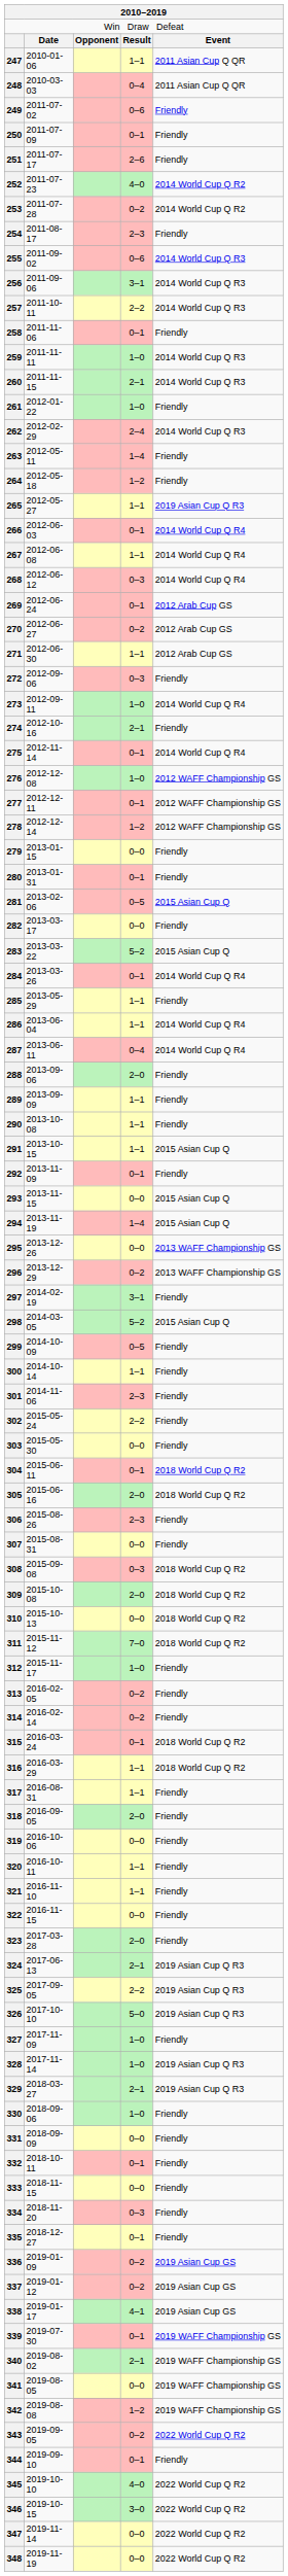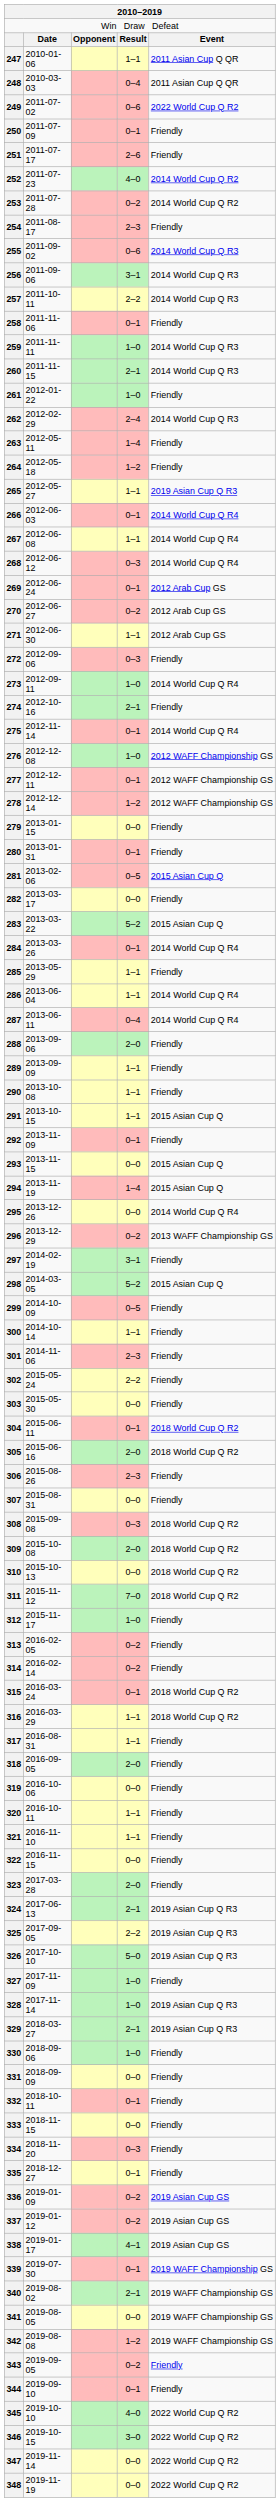 <table class="wikitable collapsible" style="font-size: 90%;">
 <tr>
 <th colspan="5" width="400">2010–2019</th>
 </tr>
 <tr>
 <td align="center" colspan="5"> Win   Draw   Defeat</td>
 </tr>
 <tr>
 <th></th>
 <th width=70>Date</th>
 <th>Opponent</th>
 <th>Result</th>
 <th>Event</th>
 </tr>
 <tr>
 <th>247</th>
 <td>2010-01-06</td>
 <td bgcolor="#ffffbb"></td>
 <td bgcolor="#ffffbb" align="center">1–1</td>
 <td> <a href='#'>2011 Asian Cup</a> Q QR</td>
 </tr>
 <tr>
 <th>248</th>
 <td>2010-03-03</td>
 <td bgcolor="#ffbbbb"></td>
 <td bgcolor="#ffbbbb" align="center">0–4</td>
 <td> 2011 Asian Cup Q QR</td>
 </tr>
 <tr>
 <th>249</th>
 <td>2011-07-02</td>
 <td bgcolor="#ffbbbb"></td>
 <td bgcolor="#ffbbbb" align="center">0–6</td>
-<td><a href='#'>Friendly</a></td>
+<td> <a href='#'>2022 World Cup Q R2</a></td>
 </tr>
 <tr>
 <th>250</th>
 <td>2011-07-09</td>
 <td bgcolor="#ffbbbb"></td>
 <td bgcolor="#ffbbbb" align="center">0–1</td>
 <td>Friendly</td>
 </tr>
 <tr>
 <th>251</th>
 <td>2011-07-17</td>
 <td bgcolor="#ffbbbb"></td>
 <td bgcolor="#ffbbbb" align="center">2–6</td>
 <td>Friendly</td>
 </tr>
 <tr>
 <th>252</th>
 <td>2011-07-23</td>
 <td bgcolor="#bbf3bb"></td>
 <td bgcolor="#bbf3bb" align="center">4–0</td>
 <td> <a href='#'>2014 World Cup Q R2</a></td>
 </tr>
 <tr>
 <th>253</th>
 <td>2011-07-28</td>
 <td bgcolor="#ffbbbb"></td>
 <td bgcolor="#ffbbbb" align="center">0–2</td>
 <td> 2014 World Cup Q R2</td>
 </tr>
 <tr>
 <th>254</th>
 <td>2011-08-17</td>
 <td bgcolor="#ffbbbb"></td>
 <td bgcolor="#ffbbbb" align="center">2–3</td>
 <td>Friendly</td>
 </tr>
 <tr>
 <th>255</th>
 <td>2011-09-02</td>
 <td bgcolor="#ffbbbb"></td>
 <td bgcolor="#ffbbbb" align="center">0–6</td>
 <td> <a href='#'>2014 World Cup Q R3</a></td>
 </tr>
 <tr>
 <th>256</th>
 <td>2011-09-06</td>
 <td bgcolor="#bbf3bb"></td>
 <td bgcolor="#bbf3bb" align="center">3–1</td>
 <td> 2014 World Cup Q R3</td>
 </tr>
 <tr>
 <th>257</th>
 <td>2011-10-11</td>
 <td bgcolor="#ffffbb"></td>
 <td bgcolor="#ffffbb" align="center">2–2</td>
 <td> 2014 World Cup Q R3</td>
 </tr>
 <tr>
 <th>258</th>
 <td>2011-11-06</td>
 <td bgcolor="#ffbbbb"></td>
 <td bgcolor="#ffbbbb" align="center">0–1</td>
 <td>Friendly</td>
 </tr>
 <tr>
 <th>259</th>
 <td>2011-11-11</td>
 <td bgcolor="#bbf3bb"></td>
 <td bgcolor="#bbf3bb" align="center">1–0</td>
 <td> 2014 World Cup Q R3</td>
 </tr>
 <tr>
 <th>260</th>
 <td>2011-11-15</td>
 <td bgcolor="#bbf3bb"></td>
 <td bgcolor="#bbf3bb" align="center">2–1</td>
 <td> 2014 World Cup Q R3</td>
 </tr>
 <tr>
 <th>261</th>
 <td>2012-01-22</td>
 <td bgcolor="#bbf3bb"></td>
 <td bgcolor="#bbf3bb" align="center">1–0</td>
 <td>Friendly</td>
 </tr>
 <tr>
 <th>262</th>
 <td>2012-02-29</td>
 <td bgcolor="#ffbbbb"></td>
 <td bgcolor="#ffbbbb" align="center">2–4</td>
 <td> 2014 World Cup Q R3</td>
 </tr>
 <tr>
 <th>263</th>
 <td>2012-05-11</td>
 <td bgcolor="#ffbbbb"></td>
 <td bgcolor="#ffbbbb" align="center">1–4</td>
 <td>Friendly</td>
 </tr>
 <tr>
 <th>264</th>
 <td>2012-05-18</td>
 <td bgcolor="#ffbbbb"></td>
 <td bgcolor="#ffbbbb" align="center">1–2</td>
 <td>Friendly</td>
 </tr>
 <tr>
 <th>265</th>
 <td>2012-05-27</td>
 <td bgcolor="#ffffbb"></td>
 <td bgcolor="#ffffbb" align="center">1–1</td>
 <td> <a href='#'>2019 Asian Cup Q R3</a></td>
 </tr>
 <tr>
 <th>266</th>
 <td>2012-06-03</td>
 <td bgcolor="#ffbbbb"></td>
 <td bgcolor="#ffbbbb" align="center">0–1</td>
 <td> <a href='#'>2014 World Cup Q R4</a></td>
 </tr>
 <tr>
 <th>267</th>
 <td>2012-06-08</td>
 <td bgcolor="#ffffbb"></td>
 <td bgcolor="#ffffbb" align="center">1–1</td>
 <td> 2014 World Cup Q R4</td>
 </tr>
 <tr>
 <th>268</th>
 <td>2012-06-12</td>
 <td bgcolor="#ffbbbb"></td>
 <td bgcolor="#ffbbbb" align="center">0–3</td>
 <td> 2014 World Cup Q R4</td>
 </tr>
 <tr>
 <th>269</th>
 <td>2012-06-24</td>
 <td bgcolor="#ffbbbb"></td>
 <td bgcolor="#ffbbbb" align="center">0–1</td>
 <td> <a href='#'>2012 Arab Cup</a> GS</td>
 </tr>
 <tr>
 <th>270</th>
 <td>2012-06-27</td>
 <td bgcolor="#ffbbbb"></td>
 <td bgcolor="#ffbbbb" align="center">0–2</td>
 <td> 2012 Arab Cup GS</td>
 </tr>
 <tr>
 <th>271</th>
 <td>2012-06-30</td>
 <td bgcolor="#ffffbb"></td>
 <td bgcolor="#ffffbb" align="center">1–1</td>
 <td> 2012 Arab Cup GS</td>
 </tr>
 <tr>
 <th>272</th>
 <td>2012-09-06</td>
 <td bgcolor="#ffbbbb"></td>
 <td bgcolor="#ffbbbb" align="center">0–3</td>
 <td>Friendly</td>
 </tr>
 <tr>
 <th>273</th>
 <td>2012-09-11</td>
 <td bgcolor="#bbf3bb"></td>
 <td bgcolor="#bbf3bb" align="center">1–0</td>
 <td> 2014 World Cup Q R4</td>
 </tr>
 <tr>
 <th>274</th>
 <td>2012-10-16</td>
 <td bgcolor="#bbf3bb"></td>
 <td bgcolor="#bbf3bb" align="center">2–1</td>
 <td>Friendly</td>
 </tr>
 <tr>
 <th>275</th>
 <td>2012-11-14</td>
 <td bgcolor="#ffbbbb"></td>
 <td bgcolor="#ffbbbb" align="center">0–1</td>
 <td> 2014 World Cup Q R4</td>
 </tr>
 <tr>
 <th>276</th>
 <td>2012-12-08</td>
 <td bgcolor="#bbf3bb"></td>
 <td bgcolor="#bbf3bb" align="center">1–0</td>
 <td> <a href='#'>2012 WAFF Championship</a> GS</td>
 </tr>
 <tr>
 <th>277</th>
 <td>2012-12-11</td>
 <td bgcolor="#ffbbbb"></td>
 <td bgcolor="#ffbbbb" align="center">0–1</td>
 <td> 2012 WAFF Championship GS</td>
 </tr>
 <tr>
 <th>278</th>
 <td>2012-12-14</td>
 <td bgcolor="#ffbbbb"></td>
 <td bgcolor="#ffbbbb" align="center">1–2</td>
 <td> 2012 WAFF Championship GS</td>
 </tr>
 <tr>
 <th>279</th>
 <td>2013-01-15</td>
 <td bgcolor="#ffffbb"></td>
 <td bgcolor="#ffffbb" align="center">0–0</td>
 <td>Friendly</td>
 </tr>
 <tr>
 <th>280</th>
 <td>2013-01-31</td>
 <td bgcolor="#ffbbbb"></td>
 <td bgcolor="#ffbbbb" align="center">0–1</td>
 <td>Friendly</td>
 </tr>
 <tr>
 <th>281</th>
 <td>2013-02-06</td>
 <td bgcolor="#ffbbbb"></td>
 <td bgcolor="#ffbbbb" align="center">0–5</td>
 <td> <a href='#'>2015 Asian Cup Q</a></td>
 </tr>
 <tr>
 <th>282</th>
 <td>2013-03-17</td>
 <td bgcolor="#ffffbb"></td>
 <td bgcolor="#ffffbb" align="center">0–0</td>
 <td>Friendly</td>
 </tr>
 <tr>
 <th>283</th>
 <td>2013-03-22</td>
 <td bgcolor="#bbf3bb"></td>
 <td bgcolor="#bbf3bb" align="center">5–2</td>
 <td> 2015 Asian Cup Q</td>
 </tr>
 <tr>
 <th>284</th>
 <td>2013-03-26</td>
 <td bgcolor="#ffbbbb"></td>
 <td bgcolor="#ffbbbb" align="center">0–1</td>
 <td> 2014 World Cup Q R4</td>
 </tr>
 <tr>
 <th>285</th>
 <td>2013-05-29</td>
 <td bgcolor="#ffffbb"></td>
 <td bgcolor="#ffffbb" align="center">1–1</td>
 <td>Friendly</td>
 </tr>
 <tr>
 <th>286</th>
 <td>2013-06-04</td>
 <td bgcolor="#ffffbb"></td>
 <td bgcolor="#ffffbb" align="center">1–1</td>
 <td> 2014 World Cup Q R4</td>
 </tr>
 <tr>
 <th>287</th>
 <td>2013-06-11</td>
 <td bgcolor="#ffbbbb"></td>
 <td bgcolor="#ffbbbb" align="center">0–4</td>
 <td> 2014 World Cup Q R4</td>
 </tr>
 <tr>
 <th>288</th>
 <td>2013-09-06</td>
 <td bgcolor="#bbf3bb"></td>
 <td bgcolor="#bbf3bb" align="center">2–0</td>
 <td>Friendly</td>
 </tr>
 <tr>
 <th>289</th>
 <td>2013-09-09</td>
 <td bgcolor="#ffffbb"></td>
 <td bgcolor="#ffffbb" align="center">1–1</td>
 <td>Friendly</td>
 </tr>
 <tr>
 <th>290</th>
 <td>2013-10-08</td>
 <td bgcolor="#ffffbb"></td>
 <td bgcolor="#ffffbb" align="center">1–1</td>
 <td>Friendly</td>
 </tr>
 <tr>
 <th>291</th>
 <td>2013-10-15</td>
 <td bgcolor="#ffffbb"></td>
 <td bgcolor="#ffffbb" align="center">1–1</td>
 <td> 2015 Asian Cup Q</td>
 </tr>
 <tr>
 <th>292</th>
 <td>2013-11-09</td>
 <td bgcolor="#ffbbbb"></td>
 <td bgcolor="#ffbbbb" align="center">0–1</td>
 <td>Friendly</td>
 </tr>
 <tr>
 <th>293</th>
 <td>2013-11-15</td>
 <td bgcolor="#ffffbb"></td>
 <td bgcolor="#ffffbb" align="center">0–0</td>
 <td> 2015 Asian Cup Q</td>
 </tr>
 <tr>
 <th>294</th>
 <td>2013-11-19</td>
 <td bgcolor="#ffbbbb"></td>
 <td bgcolor="#ffbbbb" align="center">1–4</td>
 <td> 2015 Asian Cup Q</td>
 </tr>
 <tr>
 <th>295</th>
 <td>2013-12-26</td>
 <td bgcolor="#ffffbb"></td>
 <td bgcolor="#ffffbb" align="center">0–0</td>
-<td> <a href='#'>2013 WAFF Championship</a> GS</td>
+<td> 2014 World Cup Q R4</td>
 </tr>
 <tr>
 <th>296</th>
 <td>2013-12-29</td>
 <td bgcolor="#ffbbbb"></td>
 <td bgcolor="#ffbbbb" align="center">0–2</td>
 <td> 2013 WAFF Championship GS</td>
 </tr>
 <tr>
 <th>297</th>
 <td>2014-02-19</td>
 <td bgcolor="#bbf3bb"></td>
 <td bgcolor="#bbf3bb" align="center">3–1</td>
 <td>Friendly</td>
 </tr>
 <tr>
 <th>298</th>
 <td>2014-03-05</td>
 <td bgcolor="#bbf3bb"></td>
 <td bgcolor="#bbf3bb" align="center">5–2</td>
 <td> 2015 Asian Cup Q</td>
 </tr>
 <tr>
 <th>299</th>
 <td>2014-10-09</td>
 <td bgcolor="#ffbbbb"></td>
 <td bgcolor="#ffbbbb" align="center">0–5</td>
 <td>Friendly</td>
 </tr>
 <tr>
 <th>300</th>
 <td>2014-10-14</td>
 <td bgcolor="#ffffbb"></td>
 <td bgcolor="#ffffbb" align="center">1–1</td>
 <td>Friendly</td>
 </tr>
 <tr>
 <th>301</th>
 <td>2014-11-06</td>
 <td bgcolor="#ffbbbb"></td>
 <td bgcolor="#ffbbbb" align="center">2–3</td>
 <td>Friendly</td>
 </tr>
 <tr>
 <th>302</th>
 <td>2015-05-24</td>
 <td bgcolor="#ffffbb"></td>
 <td bgcolor="#ffffbb" align="center">2–2</td>
 <td>Friendly</td>
 </tr>
 <tr>
 <th>303</th>
 <td>2015-05-30</td>
 <td bgcolor="#ffffbb"></td>
 <td bgcolor="#ffffbb" align="center">0–0</td>
 <td>Friendly</td>
 </tr>
 <tr>
 <th>304</th>
 <td>2015-06-11</td>
 <td bgcolor="#ffbbbb"></td>
 <td bgcolor="#ffbbbb" align="center">0–1</td>
 <td> <a href='#'>2018 World Cup Q R2</a></td>
 </tr>
 <tr>
 <th>305</th>
 <td>2015-06-16</td>
 <td bgcolor="#bbf3bb"></td>
 <td bgcolor="#bbf3bb" align="center">2–0</td>
 <td> 2018 World Cup Q R2</td>
 </tr>
 <tr>
 <th>306</th>
 <td>2015-08-26</td>
 <td bgcolor="#ffbbbb"></td>
 <td bgcolor="#ffbbbb" align="center">2–3</td>
 <td>Friendly</td>
 </tr>
 <tr>
 <th>307</th>
 <td>2015-08-31</td>
 <td bgcolor="#ffffbb"></td>
 <td bgcolor="#ffffbb" align="center">0–0</td>
 <td>Friendly</td>
 </tr>
 <tr>
 <th>308</th>
 <td>2015-09-08</td>
 <td bgcolor="#ffbbbb"></td>
 <td bgcolor="#ffbbbb" align="center">0–3</td>
 <td> 2018 World Cup Q R2</td>
 </tr>
 <tr>
 <th>309</th>
 <td>2015-10-08</td>
 <td bgcolor="#bbf3bb"></td>
 <td bgcolor="#bbf3bb" align="center">2–0</td>
 <td> 2018 World Cup Q R2</td>
 </tr>
 <tr>
 <th>310</th>
 <td>2015-10-13</td>
 <td bgcolor="#ffffbb"></td>
 <td bgcolor="#ffffbb" align="center">0–0</td>
 <td> 2018 World Cup Q R2</td>
 </tr>
 <tr>
 <th>311</th>
 <td>2015-11-12</td>
 <td bgcolor="#bbf3bb"></td>
 <td bgcolor="#bbf3bb" align="center">7–0</td>
 <td> 2018 World Cup Q R2</td>
 </tr>
 <tr>
 <th>312</th>
 <td>2015-11-17</td>
 <td bgcolor="#bbf3bb"></td>
 <td bgcolor="#bbf3bb" align="center">1–0</td>
 <td>Friendly</td>
 </tr>
 <tr>
 <th>313</th>
 <td>2016-02-05</td>
 <td bgcolor="#ffbbbb"></td>
 <td bgcolor="#ffbbbb" align="center">0–2</td>
 <td>Friendly</td>
 </tr>
 <tr>
 <th>314</th>
 <td>2016-02-14</td>
 <td bgcolor="#ffbbbb"></td>
 <td bgcolor="#ffbbbb" align="center">0–2</td>
 <td>Friendly</td>
 </tr>
 <tr>
 <th>315</th>
 <td>2016-03-24</td>
 <td bgcolor="#ffbbbb"></td>
 <td bgcolor="#ffbbbb" align="center">0–1</td>
 <td> 2018 World Cup Q R2</td>
 </tr>
 <tr>
 <th>316</th>
 <td>2016-03-29</td>
 <td bgcolor="#ffffbb"></td>
 <td bgcolor="#ffffbb" align="center">1–1</td>
 <td> 2018 World Cup Q R2</td>
 </tr>
 <tr>
 <th>317</th>
 <td>2016-08-31</td>
 <td bgcolor="#ffffbb"></td>
 <td bgcolor="#ffffbb" align="center">1–1</td>
 <td>Friendly</td>
 </tr>
 <tr>
 <th>318</th>
 <td>2016-09-05</td>
 <td bgcolor="#bbf3bb"></td>
 <td bgcolor="#bbf3bb" align="center">2–0</td>
 <td>Friendly</td>
 </tr>
 <tr>
 <th>319</th>
 <td>2016-10-06</td>
 <td bgcolor="#ffffbb"></td>
 <td bgcolor="#ffffbb" align="center">0–0</td>
 <td>Friendly</td>
 </tr>
 <tr>
 <th>320</th>
 <td>2016-10-11</td>
 <td bgcolor="#ffffbb"></td>
 <td bgcolor="#ffffbb" align="center">1–1</td>
 <td>Friendly</td>
 </tr>
 <tr>
 <th>321</th>
 <td>2016-11-10</td>
 <td bgcolor="#ffffbb"></td>
 <td bgcolor="#ffffbb" align="center">1–1</td>
 <td>Friendly</td>
 </tr>
 <tr>
 <th>322</th>
 <td>2016-11-15</td>
 <td bgcolor="#ffffbb"></td>
 <td bgcolor="#ffffbb" align="center">0–0</td>
 <td>Friendly</td>
 </tr>
 <tr>
 <th>323</th>
 <td>2017-03-28</td>
 <td bgcolor="#bbf3bb"></td>
 <td bgcolor="#bbf3bb" align="center">2–0</td>
 <td>Friendly</td>
 </tr>
 <tr>
 <th>324</th>
 <td>2017-06-13</td>
 <td bgcolor="#bbf3bb"></td>
 <td bgcolor="#bbf3bb" align="center">2–1</td>
 <td> 2019 Asian Cup Q R3</td>
 </tr>
 <tr>
 <th>325</th>
 <td>2017-09-05</td>
 <td bgcolor="#ffffbb"></td>
 <td bgcolor="#ffffbb" align="center">2–2</td>
 <td> 2019 Asian Cup Q R3</td>
 </tr>
 <tr>
 <th>326</th>
 <td>2017-10-10</td>
 <td bgcolor="#bbf3bb"></td>
 <td bgcolor="#bbf3bb" align="center">5–0</td>
 <td> 2019 Asian Cup Q R3</td>
 </tr>
 <tr>
 <th>327</th>
 <td>2017-11-09</td>
 <td bgcolor="#bbf3bb"></td>
 <td bgcolor="#bbf3bb" align="center">1–0</td>
 <td>Friendly</td>
 </tr>
 <tr>
 <th>328</th>
 <td>2017-11-14</td>
 <td bgcolor="#bbf3bb"></td>
 <td bgcolor="#bbf3bb" align="center">1–0</td>
 <td> 2019 Asian Cup Q R3</td>
 </tr>
 <tr>
 <th>329</th>
 <td>2018-03-27</td>
 <td bgcolor="#bbf3bb"></td>
 <td bgcolor="#bbf3bb" align="center">2–1</td>
 <td> 2019 Asian Cup Q R3</td>
 </tr>
 <tr>
 <th>330</th>
 <td>2018-09-06</td>
 <td bgcolor="#bbf3bb"></td>
 <td bgcolor="#bbf3bb" align="center">1–0</td>
 <td>Friendly</td>
 </tr>
 <tr>
 <th>331</th>
 <td>2018-09-09</td>
 <td bgcolor="#ffffbb"></td>
 <td bgcolor="#ffffbb" align="center">0–0</td>
 <td>Friendly</td>
 </tr>
 <tr>
 <th>332</th>
 <td>2018-10-11</td>
 <td bgcolor="#ffbbbb"></td>
 <td bgcolor="#ffbbbb" align="center">0–1</td>
 <td>Friendly</td>
 </tr>
 <tr>
 <th>333</th>
 <td>2018-11-15</td>
 <td bgcolor="#ffffbb"></td>
 <td bgcolor="#ffffbb" align="center">0–0</td>
 <td>Friendly</td>
 </tr>
 <tr>
 <th>334</th>
 <td>2018-11-20</td>
 <td bgcolor="#ffbbbb"></td>
 <td bgcolor="#ffbbbb" align="center">0–3</td>
 <td>Friendly</td>
 </tr>
 <tr>
 <th>335</th>
 <td>2018-12-27</td>
 <td bgcolor="#ffffbb"></td>
 <td bgcolor="#ffffbb" align="center">0–1</td>
 <td>Friendly</td>
 </tr>
 <tr>
 <th>336</th>
 <td>2019-01-09</td>
 <td bgcolor="#ffbbbb"></td>
 <td bgcolor="#ffbbbb" align="center">0–2</td>
 <td> <a href='#'>2019 Asian Cup GS</a></td>
 </tr>
 <tr>
 <th>337</th>
 <td>2019-01-12</td>
 <td bgcolor="#ffbbbb"></td>
 <td bgcolor="#ffbbbb" align="center">0–2</td>
 <td> 2019 Asian Cup GS</td>
 </tr>
 <tr>
 <th>338</th>
 <td>2019-01-17</td>
 <td bgcolor="#bbf3bb"></td>
 <td bgcolor="#bbf3bb" align="center">4–1</td>
 <td> 2019 Asian Cup GS</td>
 </tr>
 <tr>
 <th>339</th>
 <td>2019-07-30</td>
 <td bgcolor="#ffbbbb"></td>
 <td bgcolor="#ffbbbb" align="center">0–1</td>
 <td> <a href='#'>2019 WAFF Championship</a> GS</td>
 </tr>
 <tr>
 <th>340</th>
 <td>2019-08-02</td>
 <td bgcolor="#bbf3bb"></td>
 <td bgcolor="#bbf3bb" align="center">2–1</td>
 <td> 2019 WAFF Championship GS</td>
 </tr>
 <tr>
 <th>341</th>
 <td>2019-08-05</td>
 <td bgcolor="#ffffbb"></td>
 <td bgcolor="#ffffbb" align="center">0–0</td>
 <td> 2019 WAFF Championship GS</td>
 </tr>
 <tr>
 <th>342</th>
 <td>2019-08-08</td>
 <td bgcolor="#ffbbbb"></td>
 <td bgcolor="#ffbbbb" align="center">1–2</td>
 <td> 2019 WAFF Championship GS</td>
 </tr>
 <tr>
 <th>343</th>
 <td>2019-09-05</td>
 <td bgcolor="#ffbbbb"></td>
 <td bgcolor="#ffbbbb" align="center">0–2</td>
-<td> <a href='#'>2022 World Cup Q R2</a></td>
+<td><a href='#'>Friendly</a></td>
 </tr>
 <tr>
 <th>344</th>
 <td>2019-09-10</td>
 <td bgcolor="#ffbbbb"></td>
 <td bgcolor="#ffbbbb" align="center">0–1</td>
 <td>Friendly</td>
 </tr>
 <tr>
 <th>345</th>
 <td>2019-10-10</td>
 <td bgcolor="#bbf3bb"></td>
 <td bgcolor="#bbf3bb" align="center">4–0</td>
 <td> 2022 World Cup Q R2</td>
 </tr>
 <tr>
 <th>346</th>
 <td>2019-10-15</td>
 <td bgcolor="#bbf3bb"></td>
 <td bgcolor="#bbf3bb" align="center">3–0</td>
 <td> 2022 World Cup Q R2</td>
 </tr>
 <tr>
 <th>347</th>
 <td>2019-11-14</td>
 <td bgcolor="#ffffbb"></td>
 <td bgcolor="#ffffbb" align="center">0–0</td>
 <td> 2022 World Cup Q R2</td>
 </tr>
 <tr>
 <th>348</th>
 <td>2019-11-19</td>
 <td bgcolor="#ffffbb"></td>
 <td bgcolor="#ffffbb" align="center">0–0</td>
 <td> 2022 World Cup Q R2</td>
 </tr>
 </table>
